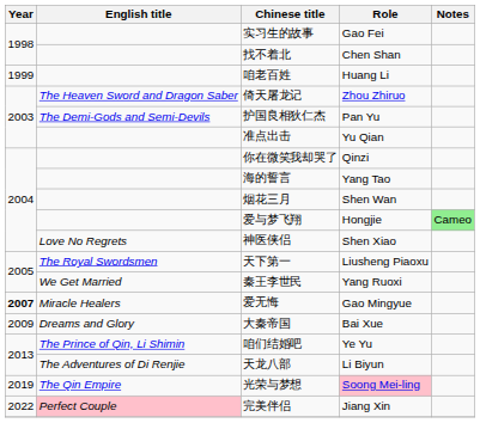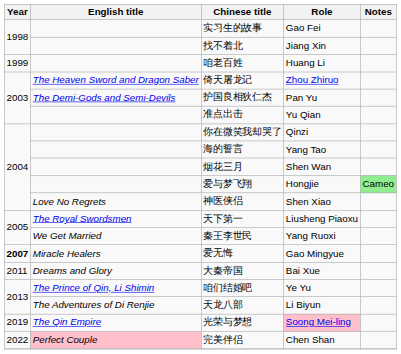 <table class="wikitable">
 <tr>
 <th>Year</th>
 <th>English title</th>
 <th>Chinese title</th>
 <th>Role</th>
 <th>Notes</th>
 </tr>
 <tr>
 <td rowspan=2>1998</td>
 <td></td>
 <td>实习生的故事</td>
 <td>Gao Fei</td>
 <td></td>
 </tr>
 <tr>
 <td></td>
 <td>找不着北</td>
-<td>Chen Shan</td>
+<td>Jiang Xin</td>
 <td></td>
 </tr>
 <tr>
 <td>1999</td>
 <td></td>
 <td>咱老百姓</td>
 <td>Huang Li</td>
 <td></td>
 </tr>
 <tr>
 <td rowspan=3>2003</td>
 <td><em><a href='#'>The Heaven Sword and Dragon Saber</a></em></td>
 <td>倚天屠龙记</td>
 <td><a href='#'>Zhou Zhiruo</a></td>
 <td></td>
 </tr>
 <tr>
 <td><em><a href='#'>The Demi-Gods and Semi-Devils</a></em></td>
 <td>护国良相狄仁杰</td>
 <td>Pan Yu</td>
 <td></td>
 </tr>
 <tr>
 <td></td>
 <td>准点出击</td>
 <td>Yu Qian</td>
 <td></td>
 </tr>
 <tr>
 <td rowspan=5>2004</td>
 <td></td>
 <td>你在微笑我却哭了</td>
 <td>Qinzi</td>
 <td></td>
 </tr>
 <tr>
 <td></td>
 <td>海的誓言</td>
 <td>Yang Tao</td>
 <td></td>
 </tr>
 <tr>
 <td></td>
 <td>烟花三月</td>
 <td>Shen Wan</td>
 <td></td>
 </tr>
 <tr>
 <td></td>
 <td>爱与梦飞翔</td>
 <td>Hongjie</td>
 <td style="background: lightgreen;">Cameo</td>
 </tr>
 <tr>
 <td><em>Love No Regrets</em></td>
 <td>神医侠侣</td>
 <td>Shen Xiao</td>
 <td></td>
 </tr>
 <tr>
 <td rowspan=2>2005</td>
 <td><em><a href='#'>The Royal Swordsmen</a></em></td>
 <td>天下第一</td>
 <td>Liusheng Piaoxu</td>
 <td></td>
 </tr>
 <tr>
 <td><em>We Get Married</em></td>
 <td>秦王李世民</td>
 <td>Yang Ruoxi</td>
 <td></td>
 </tr>
 <tr>
 <td><strong>2007</strong></td>
 <td><em>Miracle Healers</em></td>
 <td>爱无悔</td>
 <td>Gao Mingyue</td>
 <td></td>
 </tr>
 <tr>
-<td>2009</td>
+<td>2011</td>
 <td><em>Dreams and Glory</em></td>
 <td>大秦帝国</td>
 <td>Bai Xue</td>
 <td></td>
 </tr>
 <tr>
 <td rowspan=2>2013</td>
 <td><em><a href='#'>The Prince of Qin, Li Shimin</a></em></td>
 <td>咱们结婚吧</td>
 <td>Ye Yu</td>
 <td></td>
 </tr>
 <tr>
 <td><em>The Adventures of Di Renjie</em></td>
 <td>天龙八部</td>
 <td>Li Biyun</td>
 <td></td>
 </tr>
 <tr>
 <td>2019</td>
 <td><em><a href='#'>The Qin Empire</a></em></td>
 <td>光荣与梦想</td>
 <td style="background: pink;"><a href='#'>Soong Mei-ling</a></td>
 <td></td>
 </tr>
 <tr>
 <td>2022</td>
 <td style="background: pink;"><em>Perfect Couple</em></td>
 <td>完美伴侣</td>
-<td>Jiang Xin</td>
+<td>Chen Shan</td>
 <td></td>
 </tr>
 <tr>
 </tr>
 </table>
